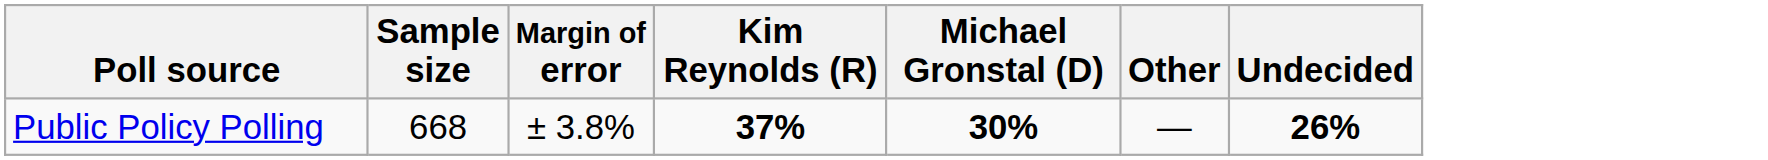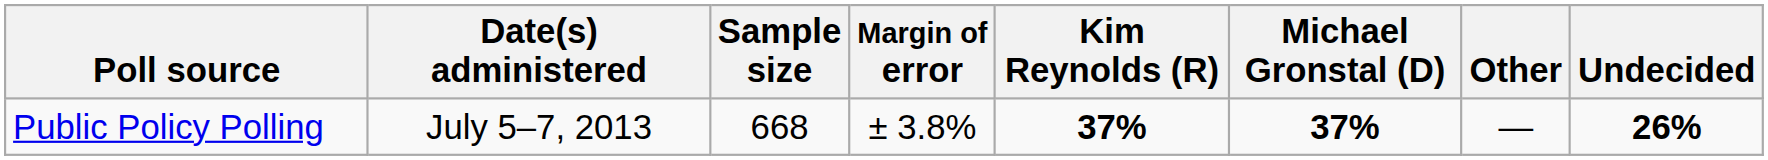 <table class="wikitable">
 <tr valign= bottom>
 <th style="width:160px;">Poll source</th>
+<th style="width:150px;">Date(s)<br>administered</th>
 <th class=small>Sample<br>size</th>
 <th class=small><small>Margin of</small><br>error</th>
 <th style="width:100px;">Kim<br>Reynolds (R)</th>
 <th style="width:100px;">Michael<br>Gronstal (D)</th>
 <th style="width:40px;">Other</th>
 <th style="width:40px;">Undecided</th>
 </tr>
 <tr>
 <td><a href='#'>Public Policy Polling</a></td>
+<td align=center>July 5–7, 2013</td>
 <td align=center>668</td>
 <td align=center>± 3.8%</td>
 <td align=center><strong>37%</strong></td>
-<td align=center><strong>30%</strong></td>
+<td align=center><strong>37%</strong></td>
 <td align=center>—</td>
 <td align=center><strong>26%</strong></td>
 </tr>
 </table>
